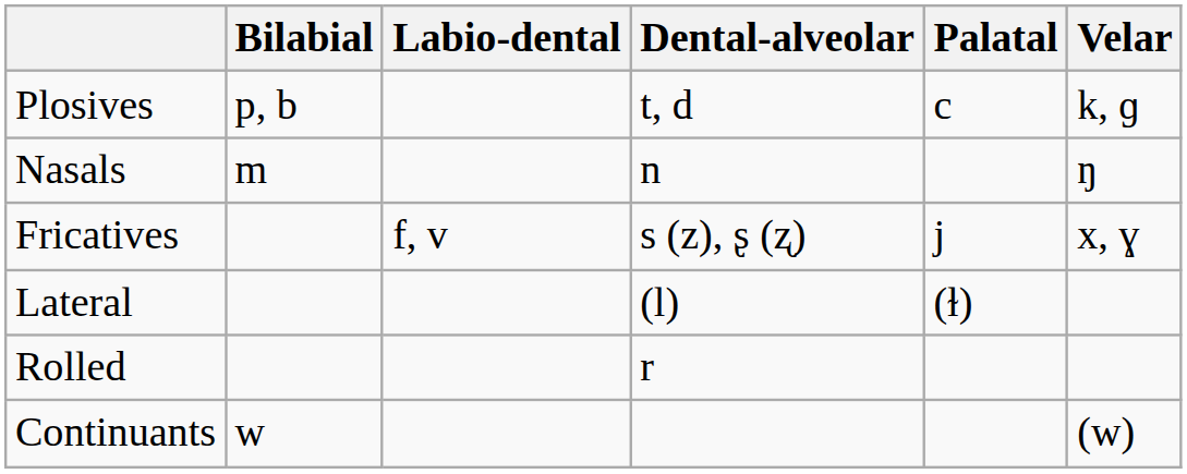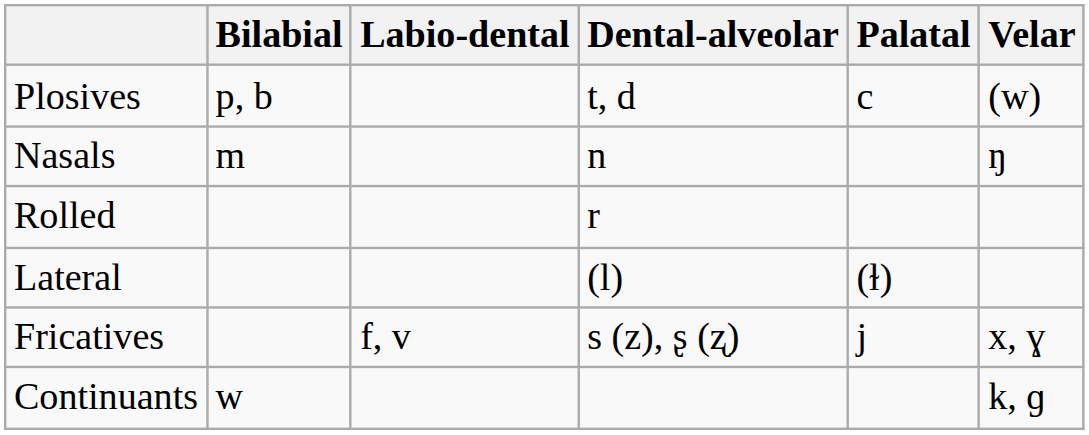 <table class="wikitable">
 <tr>
 <th></th>
 <th>Bilabial</th>
 <th>Labio-dental</th>
 <th>Dental-alveolar</th>
 <th>Palatal</th>
 <th>Velar</th>
 </tr>
 <tr>
 <td>Plosives</td>
 <td>p, b</td>
 <td></td>
 <td>t, d</td>
 <td>c</td>
-<td>k, ɡ</td>
+<td>(w)</td>
 </tr>
 <tr>
 <td>Nasals</td>
 <td>m</td>
 <td></td>
 <td>n</td>
 <td></td>
 <td>ŋ</td>
 </tr>
 <tr>
-<td>Fricatives</td>
+<td>Rolled</td>
 <td></td>
-<td>f, v</td>
-<td>s (z), ʂ (ʐ)</td>
-<td>j</td>
-<td>x, ɣ</td>
+<td></td>
+<td>r</td>
+<td></td>
+<td></td>
 </tr>
 <tr>
 <td>Lateral</td>
 <td></td>
 <td></td>
 <td>(l)</td>
 <td>(ɫ)</td>
 <td></td>
 </tr>
 <tr>
-<td>Rolled</td>
+<td>Fricatives</td>
 <td></td>
-<td></td>
-<td>r</td>
-<td></td>
-<td></td>
+<td>f, v</td>
+<td>s (z), ʂ (ʐ)</td>
+<td>j</td>
+<td>x, ɣ</td>
 </tr>
 <tr>
 <td>Continuants</td>
 <td>w</td>
 <td></td>
 <td></td>
 <td></td>
-<td>(w)</td>
+<td>k, ɡ</td>
 </tr>
 </table>
